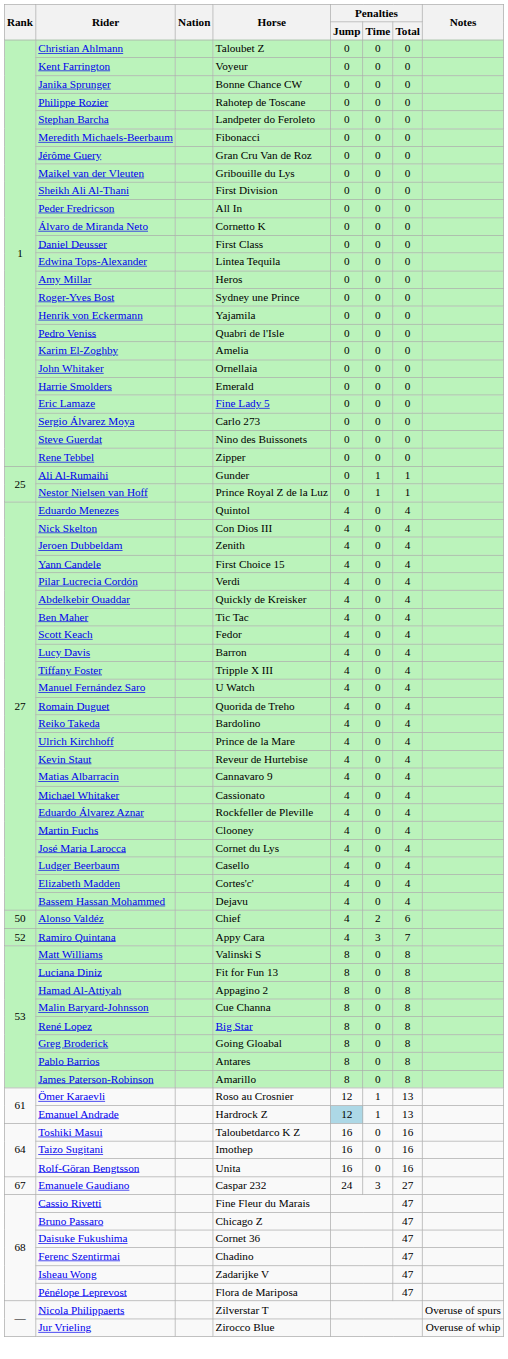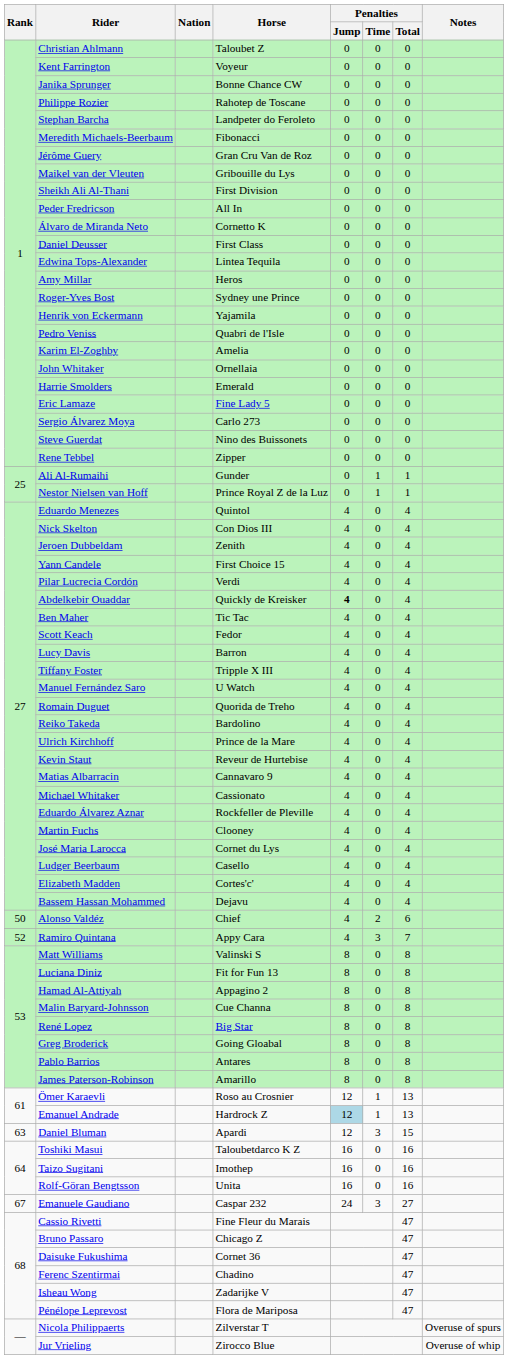 <table class="wikitable sortable" style="text-align:center">
 <tr>
 <th rowspan="2">Rank</th>
 <th rowspan="2">Rider</th>
 <th rowspan=2>Nation</th>
 <th rowspan="2">Horse</th>
 <th colspan=3>Penalties</th>
 <th rowspan=2>Notes</th>
 </tr>
 <tr>
 <th>Jump</th>
 <th>Time</th>
 <th>Total</th>
 </tr>
 <tr bgcolor=bbf3bb>
 <td rowspan="24">1</td>
 <td align=left><a href='#'>Christian Ahlmann</a></td>
 <td align=left></td>
 <td align=left>Taloubet Z</td>
 <td>0</td>
 <td>0</td>
 <td>0</td>
 <td></td>
 </tr>
 <tr bgcolor=bbf3bb>
 <td align=left><a href='#'>Kent Farrington</a></td>
 <td align=left></td>
 <td align=left>Voyeur</td>
 <td>0</td>
 <td>0</td>
 <td>0</td>
 <td></td>
 </tr>
 <tr bgcolor=bbf3bb>
 <td align=left><a href='#'>Janika Sprunger</a></td>
 <td align=left></td>
 <td align=left>Bonne Chance CW</td>
 <td>0</td>
 <td>0</td>
 <td>0</td>
 <td></td>
 </tr>
 <tr bgcolor=bbf3bb>
 <td align=left><a href='#'>Philippe Rozier</a></td>
 <td align=left></td>
 <td align=left>Rahotep de Toscane</td>
 <td>0</td>
 <td>0</td>
 <td>0</td>
 <td></td>
 </tr>
 <tr bgcolor=bbf3bb>
 <td align=left><a href='#'>Stephan Barcha</a></td>
 <td align=left></td>
 <td align=left>Landpeter do Feroleto</td>
 <td>0</td>
 <td>0</td>
 <td>0</td>
 <td></td>
 </tr>
 <tr bgcolor=bbf3bb>
 <td align=left><a href='#'>Meredith Michaels-Beerbaum</a></td>
 <td align=left></td>
 <td align=left>Fibonacci</td>
 <td>0</td>
 <td>0</td>
 <td>0</td>
 <td></td>
 </tr>
 <tr bgcolor=bbf3bb>
 <td align=left><a href='#'>Jérôme Guery</a></td>
 <td align=left></td>
 <td align=left>Gran Cru Van de Roz</td>
 <td>0</td>
 <td>0</td>
 <td>0</td>
 <td></td>
 </tr>
 <tr bgcolor=bbf3bb>
 <td align=left><a href='#'>Maikel van der Vleuten</a></td>
 <td align=left></td>
 <td align=left>Gribouille du Lys</td>
 <td>0</td>
 <td>0</td>
 <td>0</td>
 <td></td>
 </tr>
 <tr bgcolor=bbf3bb>
 <td align=left><a href='#'>Sheikh Ali Al-Thani</a></td>
 <td align=left></td>
 <td align=left>First Division</td>
 <td>0</td>
 <td>0</td>
 <td>0</td>
 <td></td>
 </tr>
 <tr bgcolor=bbf3bb>
 <td align=left><a href='#'>Peder Fredricson</a></td>
 <td align=left></td>
 <td align=left>All In</td>
 <td>0</td>
 <td>0</td>
 <td>0</td>
 <td></td>
 </tr>
 <tr bgcolor=bbf3bb>
 <td align=left><a href='#'>Álvaro de Miranda Neto</a></td>
 <td align=left></td>
 <td align=left>Cornetto K</td>
 <td>0</td>
 <td>0</td>
 <td>0</td>
 <td></td>
 </tr>
 <tr bgcolor=bbf3bb>
 <td align=left><a href='#'>Daniel Deusser</a></td>
 <td align=left></td>
 <td align=left>First Class</td>
 <td>0</td>
 <td>0</td>
 <td>0</td>
 <td></td>
 </tr>
 <tr bgcolor=bbf3bb>
 <td align=left><a href='#'>Edwina Tops-Alexander</a></td>
 <td align=left></td>
 <td align=left>Lintea Tequila</td>
 <td>0</td>
 <td>0</td>
 <td>0</td>
 <td></td>
 </tr>
 <tr bgcolor=bbf3bb>
 <td align=left><a href='#'>Amy Millar</a></td>
 <td align=left></td>
 <td align=left>Heros</td>
 <td>0</td>
 <td>0</td>
 <td>0</td>
 <td></td>
 </tr>
 <tr bgcolor=bbf3bb>
 <td align=left><a href='#'>Roger-Yves Bost</a></td>
 <td align=left></td>
 <td align=left>Sydney une Prince</td>
 <td>0</td>
 <td>0</td>
 <td>0</td>
 <td></td>
 </tr>
 <tr bgcolor=bbf3bb>
 <td align=left><a href='#'>Henrik von Eckermann</a></td>
 <td align=left></td>
 <td align=left>Yajamila</td>
 <td>0</td>
 <td>0</td>
 <td>0</td>
 <td></td>
 </tr>
 <tr bgcolor=bbf3bb>
 <td align=left><a href='#'>Pedro Veniss</a></td>
 <td align=left></td>
 <td align=left>Quabri de l'Isle</td>
 <td>0</td>
 <td>0</td>
 <td>0</td>
 <td></td>
 </tr>
 <tr bgcolor=bbf3bb>
 <td align=left><a href='#'>Karim El-Zoghby</a></td>
 <td align=left></td>
 <td align=left>Amelia</td>
 <td>0</td>
 <td>0</td>
 <td>0</td>
 <td></td>
 </tr>
 <tr bgcolor=bbf3bb>
 <td align=left><a href='#'>John Whitaker</a></td>
 <td align=left></td>
 <td align=left>Ornellaia</td>
 <td>0</td>
 <td>0</td>
 <td>0</td>
 <td></td>
 </tr>
 <tr bgcolor=bbf3bb>
 <td align=left><a href='#'>Harrie Smolders</a></td>
 <td align=left></td>
 <td align=left>Emerald</td>
 <td>0</td>
 <td>0</td>
 <td>0</td>
 <td></td>
 </tr>
 <tr bgcolor=bbf3bb>
 <td align=left><a href='#'>Eric Lamaze</a></td>
 <td align=left></td>
 <td align=left><a href='#'>Fine Lady 5</a></td>
 <td>0</td>
 <td>0</td>
 <td>0</td>
 <td></td>
 </tr>
 <tr bgcolor=bbf3bb>
 <td align=left><a href='#'>Sergio Álvarez Moya</a></td>
 <td align=left></td>
 <td align=left>Carlo 273</td>
 <td>0</td>
 <td>0</td>
 <td>0</td>
 <td></td>
 </tr>
 <tr bgcolor=bbf3bb>
 <td align=left><a href='#'>Steve Guerdat</a></td>
 <td align=left></td>
 <td align=left>Nino des Buissonets</td>
 <td>0</td>
 <td>0</td>
 <td>0</td>
 <td></td>
 </tr>
 <tr bgcolor=bbf3bb>
 <td align=left><a href='#'>Rene Tebbel</a></td>
 <td align=left></td>
 <td align=left>Zipper</td>
 <td>0</td>
 <td>0</td>
 <td>0</td>
 <td></td>
 </tr>
 <tr bgcolor=bbf3bb>
 <td rowspan="2">25</td>
 <td align=left><a href='#'>Ali Al-Rumaihi</a></td>
 <td align=left></td>
 <td align=left>Gunder</td>
 <td>0</td>
 <td>1</td>
 <td>1</td>
 <td></td>
 </tr>
 <tr bgcolor=bbf3bb>
 <td align=left><a href='#'>Nestor Nielsen van Hoff</a></td>
 <td align=left></td>
 <td align=left>Prince Royal Z de la Luz</td>
 <td>0</td>
 <td>1</td>
 <td>1</td>
 <td></td>
 </tr>
 <tr bgcolor=bbf3bb>
 <td rowspan="23">27</td>
 <td align=left><a href='#'>Eduardo Menezes</a></td>
 <td align=left></td>
 <td align=left>Quintol</td>
 <td>4</td>
 <td>0</td>
 <td>4</td>
 <td></td>
 </tr>
 <tr bgcolor=bbf3bb>
 <td align=left><a href='#'>Nick Skelton</a></td>
 <td align=left></td>
 <td align=left>Con Dios III</td>
 <td>4</td>
 <td>0</td>
 <td>4</td>
 <td></td>
 </tr>
 <tr bgcolor=bbf3bb>
 <td align=left><a href='#'>Jeroen Dubbeldam</a></td>
 <td align=left></td>
 <td align=left>Zenith</td>
 <td>4</td>
 <td>0</td>
 <td>4</td>
 <td></td>
 </tr>
 <tr bgcolor=bbf3bb>
 <td align=left><a href='#'>Yann Candele</a></td>
 <td align=left></td>
 <td align=left>First Choice 15</td>
 <td>4</td>
 <td>0</td>
 <td>4</td>
 <td></td>
 </tr>
 <tr bgcolor=bbf3bb>
 <td align=left><a href='#'>Pilar Lucrecia Cordón</a></td>
 <td align=left></td>
 <td align=left>Verdi</td>
 <td>4</td>
 <td>0</td>
 <td>4</td>
 <td></td>
 </tr>
 <tr bgcolor=bbf3bb>
 <td align=left><a href='#'>Abdelkebir Ouaddar</a></td>
 <td align=left></td>
 <td align=left>Quickly de Kreisker</td>
-<td>4</td>
+<td><strong>4</strong></td>
 <td>0</td>
 <td>4</td>
 <td></td>
 </tr>
 <tr bgcolor=bbf3bb>
 <td align=left><a href='#'>Ben Maher</a></td>
 <td align=left></td>
 <td align=left>Tic Tac</td>
 <td>4</td>
 <td>0</td>
 <td>4</td>
 <td></td>
 </tr>
 <tr bgcolor=bbf3bb>
 <td align=left><a href='#'>Scott Keach</a></td>
 <td align=left></td>
 <td align=left>Fedor</td>
 <td>4</td>
 <td>0</td>
 <td>4</td>
 <td></td>
 </tr>
 <tr bgcolor=bbf3bb>
 <td align=left><a href='#'>Lucy Davis</a></td>
 <td align=left></td>
 <td align=left>Barron</td>
 <td>4</td>
 <td>0</td>
 <td>4</td>
 <td></td>
 </tr>
 <tr bgcolor=bbf3bb>
 <td align=left><a href='#'>Tiffany Foster</a></td>
 <td align=left></td>
 <td align=left>Tripple X III</td>
 <td>4</td>
 <td>0</td>
 <td>4</td>
 <td></td>
 </tr>
 <tr bgcolor=bbf3bb>
 <td align=left><a href='#'>Manuel Fernández Saro</a></td>
 <td align=left></td>
 <td align=left>U Watch</td>
 <td>4</td>
 <td>0</td>
 <td>4</td>
 <td></td>
 </tr>
 <tr bgcolor=bbf3bb>
 <td align=left><a href='#'>Romain Duguet</a></td>
 <td align=left></td>
 <td align=left>Quorida de Treho</td>
 <td>4</td>
 <td>0</td>
 <td>4</td>
 <td></td>
 </tr>
 <tr bgcolor=bbf3bb>
 <td align=left><a href='#'>Reiko Takeda</a></td>
 <td align=left></td>
 <td align=left>Bardolino</td>
 <td>4</td>
 <td>0</td>
 <td>4</td>
 <td></td>
 </tr>
 <tr bgcolor=bbf3bb>
 <td align=left><a href='#'>Ulrich Kirchhoff</a></td>
 <td align=left></td>
 <td align=left>Prince de la Mare</td>
 <td>4</td>
 <td>0</td>
 <td>4</td>
 <td></td>
 </tr>
 <tr bgcolor=bbf3bb>
 <td align=left><a href='#'>Kevin Staut</a></td>
 <td align=left></td>
 <td align=left>Reveur de Hurtebise</td>
 <td>4</td>
 <td>0</td>
 <td>4</td>
 <td></td>
 </tr>
 <tr bgcolor=bbf3bb>
 <td align=left><a href='#'>Matias Albarracin</a></td>
 <td align=left></td>
 <td align=left>Cannavaro 9</td>
 <td>4</td>
 <td>0</td>
 <td>4</td>
 <td></td>
 </tr>
 <tr bgcolor=bbf3bb>
 <td align=left><a href='#'>Michael Whitaker</a></td>
 <td align=left></td>
 <td align=left>Cassionato</td>
 <td>4</td>
 <td>0</td>
 <td>4</td>
 <td></td>
 </tr>
 <tr bgcolor=bbf3bb>
 <td align=left><a href='#'>Eduardo Álvarez Aznar</a></td>
 <td align=left></td>
 <td align=left>Rockfeller de Pleville</td>
 <td>4</td>
 <td>0</td>
 <td>4</td>
 <td></td>
 </tr>
 <tr bgcolor=bbf3bb>
 <td align=left><a href='#'>Martin Fuchs</a></td>
 <td align=left></td>
 <td align=left>Clooney</td>
 <td>4</td>
 <td>0</td>
 <td>4</td>
 <td></td>
 </tr>
 <tr bgcolor=bbf3bb>
 <td align=left><a href='#'>José Maria Larocca</a></td>
 <td align=left></td>
 <td align=left>Cornet du Lys</td>
 <td>4</td>
 <td>0</td>
 <td>4</td>
 <td></td>
 </tr>
 <tr bgcolor=bbf3bb>
 <td align=left><a href='#'>Ludger Beerbaum</a></td>
 <td align=left></td>
 <td align=left>Casello</td>
 <td>4</td>
 <td>0</td>
 <td>4</td>
 <td></td>
 </tr>
 <tr bgcolor=bbf3bb>
 <td align=left><a href='#'>Elizabeth Madden</a></td>
 <td align=left></td>
 <td align=left>Cortes'c'</td>
 <td>4</td>
 <td>0</td>
 <td>4</td>
 <td></td>
 </tr>
 <tr bgcolor=bbf3bb>
 <td align=left><a href='#'>Bassem Hassan Mohammed</a></td>
 <td align=left></td>
 <td align=left>Dejavu</td>
 <td>4</td>
 <td>0</td>
 <td>4</td>
 <td></td>
 </tr>
 <tr bgcolor=bbf3bb>
 <td>50</td>
 <td align=left><a href='#'>Alonso Valdéz</a></td>
 <td align=left></td>
 <td align=left>Chief</td>
 <td>4</td>
 <td>2</td>
 <td>6</td>
 <td></td>
 </tr>
 <tr bgcolor=bbf3bb>
 <td>52</td>
 <td align=left><a href='#'>Ramiro Quintana</a></td>
 <td align=left></td>
 <td align=left>Appy Cara</td>
 <td>4</td>
 <td>3</td>
 <td>7</td>
 <td></td>
 </tr>
 <tr bgcolor=bbf3bb>
 <td rowspan="8">53</td>
 <td align=left><a href='#'>Matt Williams</a></td>
 <td align=left></td>
 <td align=left>Valinski S</td>
 <td>8</td>
 <td>0</td>
 <td>8</td>
 <td></td>
 </tr>
 <tr bgcolor=bbf3bb>
 <td align=left><a href='#'>Luciana Diniz</a></td>
 <td align=left></td>
 <td align=left>Fit for Fun 13</td>
 <td>8</td>
 <td>0</td>
 <td>8</td>
 <td></td>
 </tr>
 <tr bgcolor=bbf3bb>
 <td align=left><a href='#'>Hamad Al-Attiyah</a></td>
 <td align=left></td>
 <td align=left>Appagino 2</td>
 <td>8</td>
 <td>0</td>
 <td>8</td>
 <td></td>
 </tr>
 <tr bgcolor=bbf3bb>
 <td align=left><a href='#'>Malin Baryard-Johnsson</a></td>
 <td align=left></td>
 <td align=left>Cue Channa</td>
 <td>8</td>
 <td>0</td>
 <td>8</td>
 <td></td>
 </tr>
 <tr bgcolor=bbf3bb>
 <td align=left><a href='#'>René Lopez</a></td>
 <td align=left></td>
 <td align=left><a href='#'>Big Star</a></td>
 <td>8</td>
 <td>0</td>
 <td>8</td>
 <td></td>
 </tr>
 <tr bgcolor=bbf3bb>
 <td align=left><a href='#'>Greg Broderick</a></td>
 <td align=left></td>
 <td align=left>Going Gloabal</td>
 <td>8</td>
 <td>0</td>
 <td>8</td>
 <td></td>
 </tr>
 <tr bgcolor=bbf3bb>
 <td align=left><a href='#'>Pablo Barrios</a></td>
 <td align=left></td>
 <td align=left>Antares</td>
 <td>8</td>
 <td>0</td>
 <td>8</td>
 <td></td>
 </tr>
 <tr bgcolor=bbf3bb>
 <td align=left><a href='#'>James Paterson-Robinson</a></td>
 <td align=left></td>
 <td align=left>Amarillo</td>
 <td>8</td>
 <td>0</td>
 <td>8</td>
 <td></td>
 </tr>
 <tr>
 <td rowspan="2">61</td>
 <td align=left><a href='#'>Ömer Karaevli</a></td>
 <td align=left></td>
 <td align=left>Roso au Crosnier</td>
 <td>12</td>
 <td>1</td>
 <td>13</td>
 <td></td>
 </tr>
 <tr>
 <td align=left><a href='#'>Emanuel Andrade</a></td>
 <td align=left></td>
 <td align=left>Hardrock Z</td>
 <td style="background: lightblue;">12</td>
 <td>1</td>
 <td>13</td>
 <td></td>
 </tr>
 <tr>
+<td>63</td>
+<td align=left><a href='#'>Daniel Bluman</a></td>
+<td align=left></td>
+<td align=left>Apardi</td>
+<td>12</td>
+<td>3</td>
+<td>15</td>
+<td></td>
+</tr>
+<tr>
 <td rowspan="3">64</td>
 <td align=left><a href='#'>Toshiki Masui</a></td>
 <td align=left></td>
 <td align=left>Taloubetdarco K Z</td>
 <td>16</td>
 <td>0</td>
 <td>16</td>
 <td></td>
 </tr>
 <tr>
 <td align=left><a href='#'>Taizo Sugitani</a></td>
 <td align=left></td>
 <td align=left>Imothep</td>
 <td>16</td>
 <td>0</td>
 <td>16</td>
 <td></td>
 </tr>
 <tr>
 <td align=left><a href='#'>Rolf-Göran Bengtsson</a></td>
 <td align=left></td>
 <td align=left>Unita</td>
 <td>16</td>
 <td>0</td>
 <td>16</td>
 <td></td>
 </tr>
 <tr>
 <td>67</td>
 <td align=left><a href='#'>Emanuele Gaudiano</a></td>
 <td align=left></td>
 <td align=left>Caspar 232</td>
 <td>24</td>
 <td>3</td>
 <td>27</td>
 <td></td>
 </tr>
 <tr>
 <td rowspan="6">68</td>
 <td align=left><a href='#'>Cassio Rivetti</a></td>
 <td align=left></td>
 <td align=left>Fine Fleur du Marais</td>
 <td colspan=2 data-sort-value=47></td>
 <td>47</td>
 <td></td>
 </tr>
 <tr>
 <td align=left><a href='#'>Bruno Passaro</a></td>
 <td align=left></td>
 <td align=left>Chicago Z</td>
 <td colspan=2 data-sort-value=47></td>
 <td>47</td>
 <td></td>
 </tr>
 <tr>
 <td align=left><a href='#'>Daisuke Fukushima</a></td>
 <td align=left></td>
 <td align=left>Cornet 36</td>
 <td colspan=2 data-sort-value=47></td>
 <td>47</td>
 <td></td>
 </tr>
 <tr>
 <td align=left><a href='#'>Ferenc Szentirmai</a></td>
 <td align=left></td>
 <td align=left>Chadino</td>
 <td colspan=2 data-sort-value=47></td>
 <td>47</td>
 <td></td>
 </tr>
 <tr>
 <td align=left><a href='#'>Isheau Wong</a></td>
 <td align=left></td>
 <td align=left>Zadarijke V</td>
 <td colspan=2 data-sort-value=47></td>
 <td>47</td>
 <td></td>
 </tr>
 <tr>
 <td align=left><a href='#'>Pénélope Leprevost</a></td>
 <td align=left></td>
 <td align=left>Flora de Mariposa</td>
 <td colspan=2 data-sort-value=47></td>
 <td>47</td>
 <td></td>
 </tr>
 <tr>
 <td rowspan=2 data-sort-value=74>—</td>
 <td align=left><a href='#'>Nicola Philippaerts</a></td>
 <td align=left></td>
 <td align=left>Zilverstar T</td>
 <td colspan=3 data-sort-value=99></td>
 <td>Overuse of spurs</td>
 </tr>
 <tr>
 <td align=left><a href='#'>Jur Vrieling</a></td>
 <td align=left></td>
 <td align=left>Zirocco Blue</td>
 <td colspan=3 data-sort-value=99></td>
 <td>Overuse of whip</td>
 </tr>
 </table>
